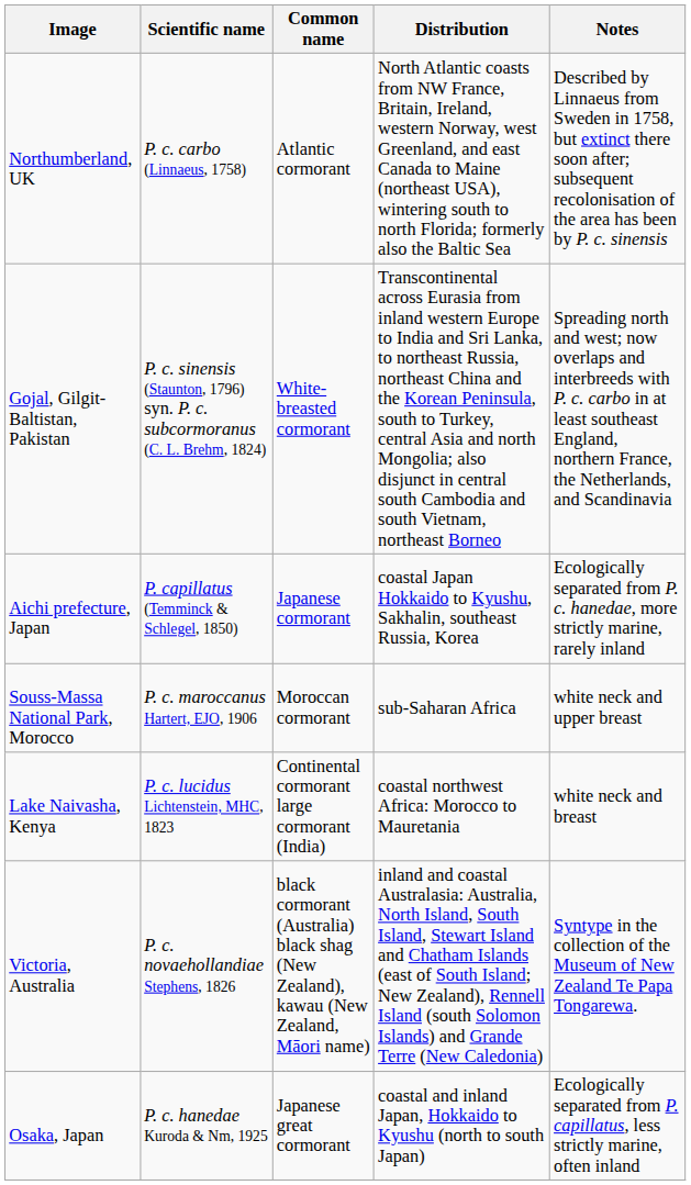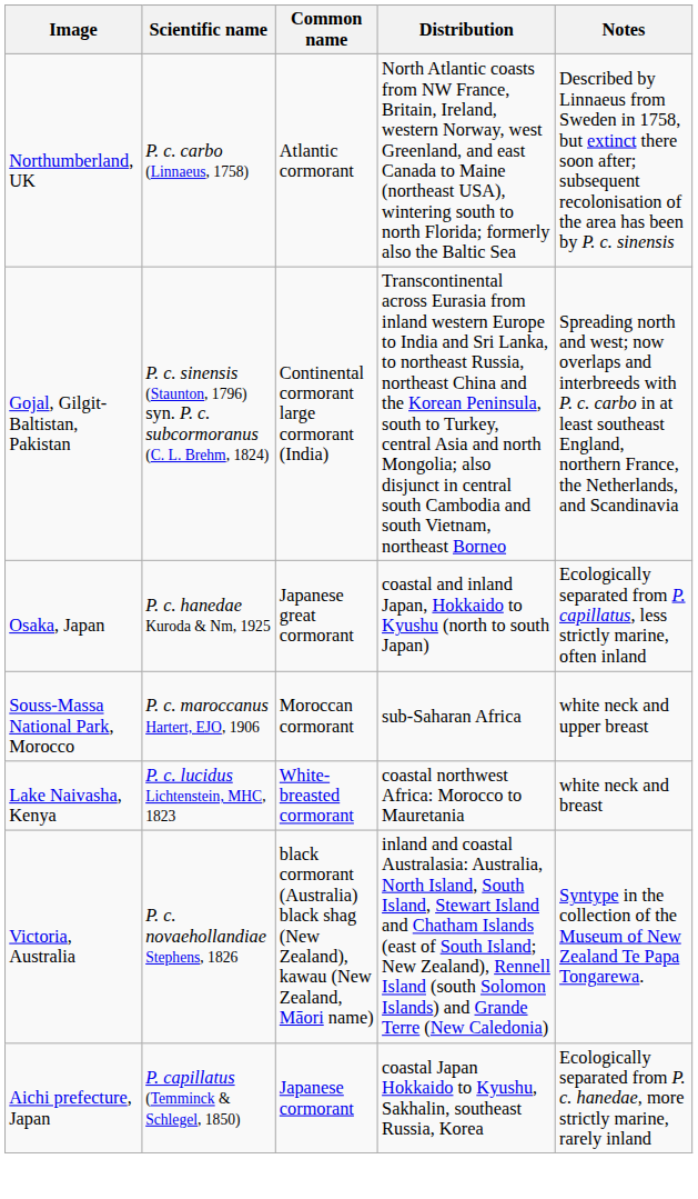 <table class="wikitable">
 <tr>
 <th>Image</th>
 <th>Scientific name</th>
 <th>Common name</th>
 <th>Distribution</th>
 <th>Notes</th>
 </tr>
 <tr>
 <td><br><a href='#'>Northumberland</a>, UK</td>
 <td><em>P. c. carbo</em> <br><small>(<a href='#'>Linnaeus</a>, 1758)</small></td>
 <td>Atlantic cormorant</td>
 <td>North Atlantic coasts from NW France, Britain, Ireland, western Norway, west Greenland, and east Canada to Maine (northeast USA), wintering south to north Florida; formerly also the Baltic Sea</td>
 <td>Described by Linnaeus from Sweden in 1758, but <a href='#'>extinct</a> there soon after; subsequent recolonisation of the area has been by <em>P. c. sinensis</em></td>
 </tr>
 <tr>
 <td><br><a href='#'>Gojal</a>, Gilgit-Baltistan, Pakistan</td>
 <td><em>P. c. sinensis</em> <br><small>(<a href='#'>Staunton</a>, 1796)</small><br>syn. <em>P. c. subcormoranus</em> <small>(<a href='#'>C. L. Brehm</a>, 1824)</small></td>
-<td><a href='#'>White-breasted cormorant</a></td>
+<td>Continental cormorant<br>large cormorant (India)</td>
 <td>Transcontinental across Eurasia from inland western Europe to India and Sri Lanka, to northeast Russia, northeast China and the <a href='#'>Korean Peninsula</a>, south to Turkey, central Asia and north Mongolia; also disjunct in central south Cambodia and south Vietnam, northeast <a href='#'>Borneo</a></td>
 <td>Spreading north and west; now overlaps and interbreeds with <em>P. c. carbo</em> in at least southeast England, northern France, the Netherlands, and Scandinavia</td>
 </tr>
 <tr>
-<td><br><a href='#'>Aichi prefecture</a>, Japan</td>
-<td><em><a href='#'>P. capillatus</a></em> <br><small>(<a href='#'>Temminck</a> & <a href='#'>Schlegel</a>, 1850)</small></td>
-<td><a href='#'>Japanese cormorant</a></td>
-<td>coastal Japan <a href='#'>Hokkaido</a> to <a href='#'>Kyushu</a>, Sakhalin, southeast Russia, Korea</td>
-<td>Ecologically separated from <em>P. c. hanedae</em>, more strictly marine, rarely inland</td>
+<td><br><a href='#'>Osaka</a>, Japan</td>
+<td><em>P. c. hanedae</em> <br><small>Kuroda & Nm, 1925</small></td>
+<td>Japanese great cormorant</td>
+<td>coastal and inland Japan, <a href='#'>Hokkaido</a> to <a href='#'>Kyushu</a> (north to south Japan)</td>
+<td>Ecologically separated from <em><a href='#'>P. capillatus</a></em>, less strictly marine, often inland</td>
 </tr>
 <tr>
 <td><br><a href='#'>Souss-Massa National Park</a>, Morocco</td>
 <td><em>P. c. maroccanus</em> <br><small><a href='#'>Hartert, EJO</a>, 1906</small></td>
 <td>Moroccan cormorant</td>
 <td>sub-Saharan Africa</td>
 <td>white neck and upper breast</td>
 </tr>
 <tr>
 <td><br><a href='#'>Lake Naivasha</a>, Kenya</td>
 <td><em><a href='#'>P. c. lucidus</a></em> <br><small><a href='#'>Lichtenstein, MHC</a>, 1823</small></td>
-<td>Continental cormorant<br>large cormorant (India)</td>
+<td><a href='#'>White-breasted cormorant</a></td>
 <td>coastal northwest Africa: Morocco to Mauretania</td>
 <td>white neck and breast</td>
 </tr>
 <tr>
 <td><br><a href='#'>Victoria</a>, Australia</td>
 <td><em>P. c. novaehollandiae</em> <br><small><a href='#'>Stephens</a>, 1826</small></td>
 <td>black cormorant (Australia)<br>black shag (New Zealand), kawau (New Zealand, <a href='#'>Māori</a> name)</td>
 <td>inland and coastal Australasia: Australia, <a href='#'>North Island</a>, <a href='#'>South Island</a>, <a href='#'>Stewart Island</a> and <a href='#'>Chatham Islands</a> (east of <a href='#'>South Island</a>; New Zealand), <a href='#'>Rennell Island</a> (south <a href='#'>Solomon Islands</a>) and <a href='#'>Grande Terre</a> (<a href='#'>New Caledonia</a>)</td>
 <td><a href='#'>Syntype</a> in the collection of the <a href='#'>Museum of New Zealand Te Papa Tongarewa</a>.</td>
 </tr>
 <tr>
-<td><br><a href='#'>Osaka</a>, Japan</td>
-<td><em>P. c. hanedae</em> <br><small>Kuroda & Nm, 1925</small></td>
-<td>Japanese great cormorant</td>
-<td>coastal and inland Japan, <a href='#'>Hokkaido</a> to <a href='#'>Kyushu</a> (north to south Japan)</td>
-<td>Ecologically separated from <em><a href='#'>P. capillatus</a></em>, less strictly marine, often inland</td>
+<td><br><a href='#'>Aichi prefecture</a>, Japan</td>
+<td><em><a href='#'>P. capillatus</a></em> <br><small>(<a href='#'>Temminck</a> & <a href='#'>Schlegel</a>, 1850)</small></td>
+<td><a href='#'>Japanese cormorant</a></td>
+<td>coastal Japan <a href='#'>Hokkaido</a> to <a href='#'>Kyushu</a>, Sakhalin, southeast Russia, Korea</td>
+<td>Ecologically separated from <em>P. c. hanedae</em>, more strictly marine, rarely inland</td>
 </tr>
 <tr>
 </tr>
 </table>
